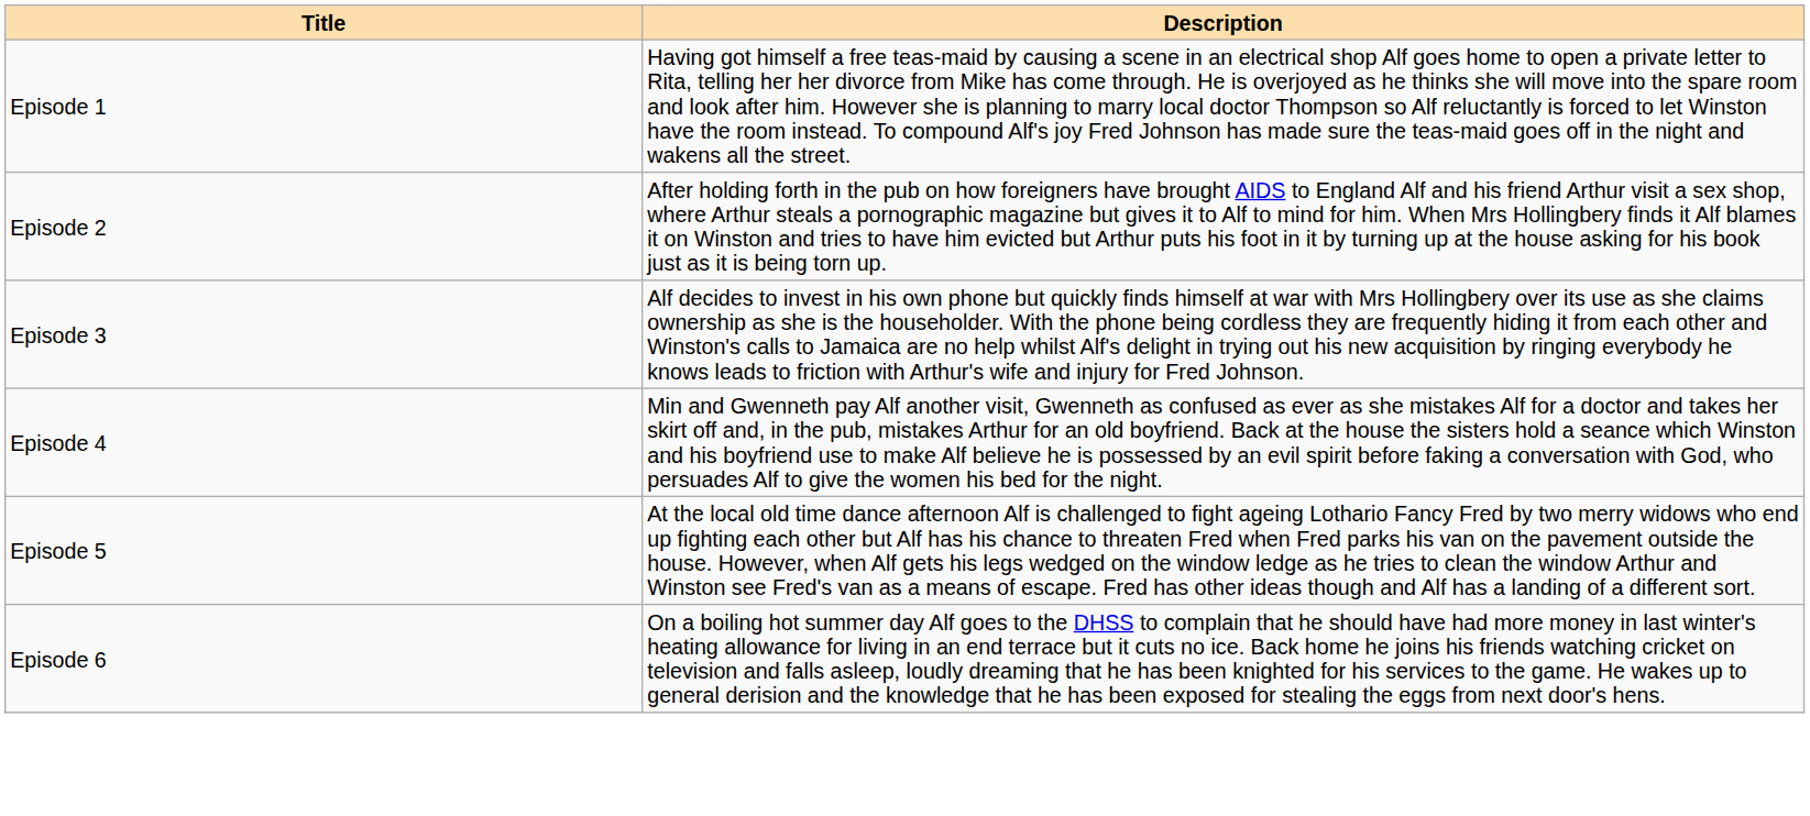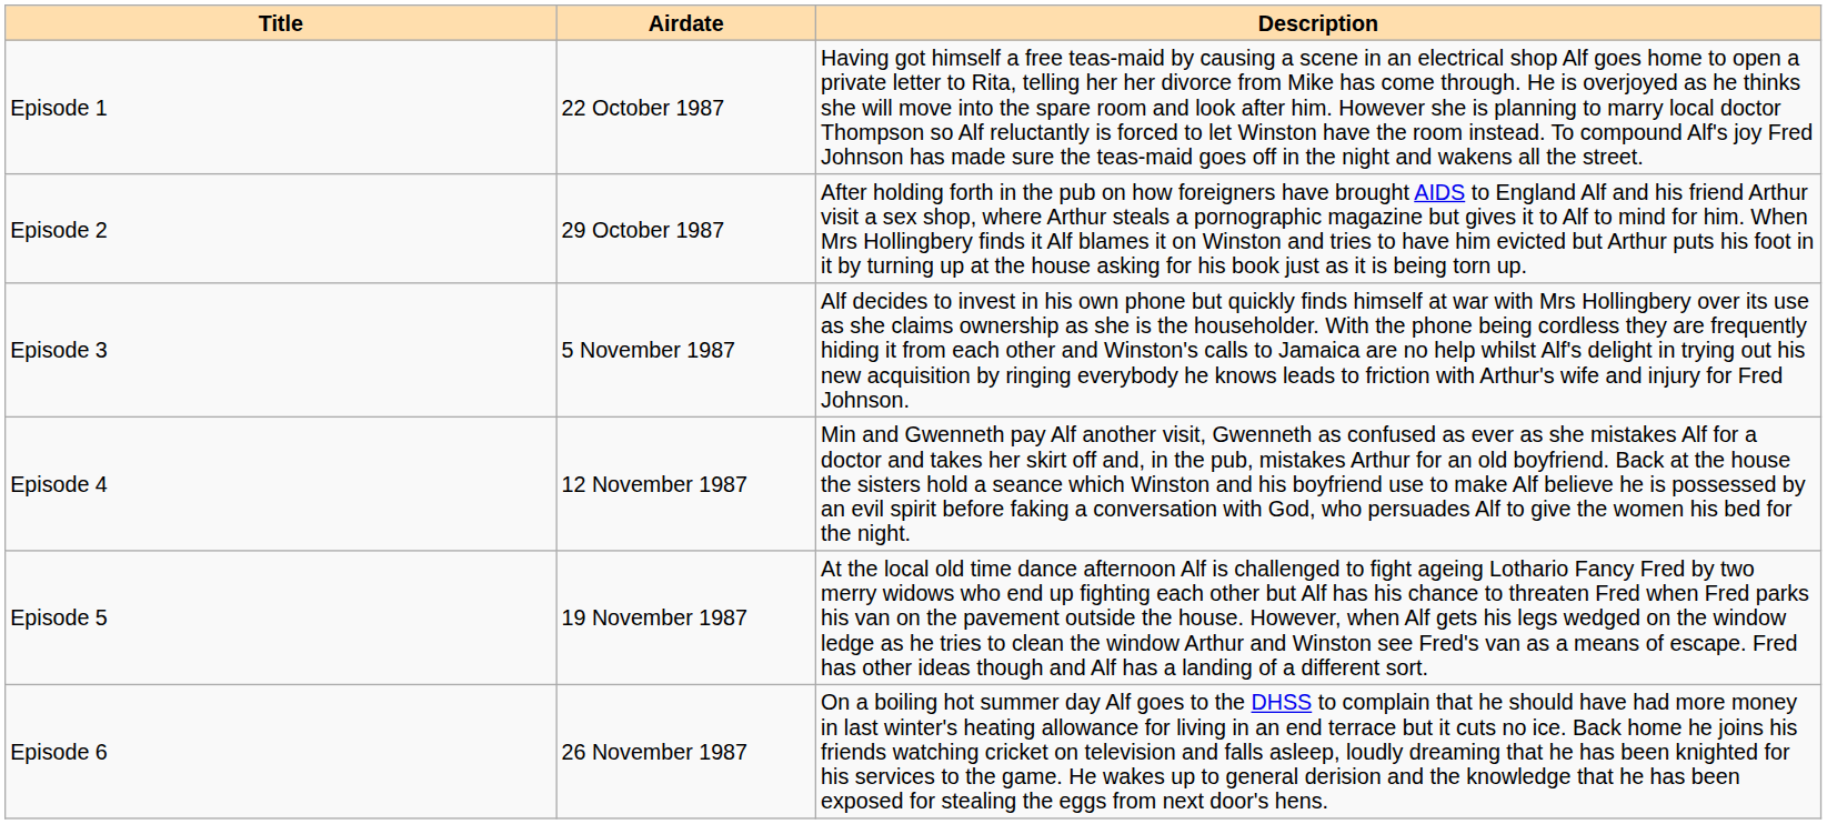 <table class="wikitable" border=1 style="font-size: 94%">
 <tr>
 <th style="background:#ffdead" width=17%>Title</th>
+<th style="background:#ffdead" width=8%>Airdate</th>
 <th style="background:#ffdead" width=31%>Description</th>
 </tr>
 <tr>
 <td>Episode 1</td>
+<td>22 October 1987</td>
 <td>Having got himself a free teas-maid by causing a scene in an electrical shop Alf goes home to open a private letter to Rita, telling her her divorce from Mike has come through. He is overjoyed as he thinks she will move into the spare room and look after him. However she is planning to marry local doctor Thompson so Alf reluctantly is forced to let Winston have the room instead. To compound Alf's joy Fred Johnson has made sure the teas-maid goes off in the night and wakens all the street.</td>
 </tr>
 <tr>
 <td>Episode 2</td>
+<td>29 October 1987</td>
 <td>After holding forth in the pub on how foreigners have brought <a href='#'>AIDS</a> to England Alf and his friend Arthur visit a sex shop, where Arthur steals a pornographic magazine but gives it to Alf to mind for him. When Mrs Hollingbery finds it Alf blames it on Winston and tries to have him evicted but Arthur puts his foot in it by turning up at the house asking for his book just as it is being torn up.</td>
 </tr>
 <tr>
 <td>Episode 3</td>
+<td>5 November 1987</td>
 <td>Alf decides to invest in his own phone but quickly finds himself at war with Mrs Hollingbery over its use as she claims ownership as she is the householder. With the phone being cordless they are frequently hiding it from each other and Winston's calls to Jamaica are no help whilst Alf's delight in trying out his new acquisition by ringing everybody he knows leads to friction with Arthur's wife and injury for Fred Johnson.</td>
 </tr>
 <tr>
 <td>Episode 4</td>
+<td>12 November 1987</td>
 <td>Min and Gwenneth pay Alf another visit, Gwenneth as confused as ever as she mistakes Alf for a doctor and takes her skirt off and, in the pub, mistakes Arthur for an old boyfriend. Back at the house the sisters hold a seance which Winston and his boyfriend use to make Alf believe he is possessed by an evil spirit before faking a conversation with God, who persuades Alf to give the women his bed for the night.</td>
 </tr>
 <tr>
 <td>Episode 5</td>
+<td>19 November 1987</td>
 <td>At the local old time dance afternoon Alf is challenged to fight ageing Lothario Fancy Fred by two merry widows who end up fighting each other but Alf has his chance to threaten Fred when Fred parks his van on the pavement outside the house. However, when Alf gets his legs wedged on the window ledge as he tries to clean the window Arthur and Winston see Fred's van as a means of escape. Fred has other ideas though and Alf has a landing of a different sort.</td>
 </tr>
 <tr>
 <td>Episode 6</td>
+<td>26 November 1987</td>
 <td>On a boiling hot summer day Alf goes to the <a href='#'>DHSS</a> to complain that he should have had more money in last winter's heating allowance for living in an end terrace but it cuts no ice. Back home he joins his friends watching cricket on television and falls asleep, loudly dreaming that he has been knighted for his services to the game. He wakes up to general derision and the knowledge that he has been exposed for stealing the eggs from next door's hens.</td>
 </tr>
 </table>
